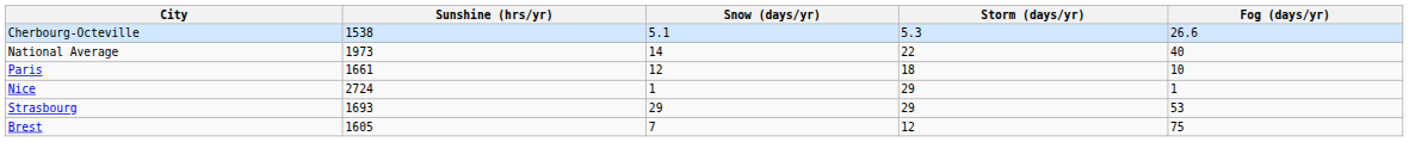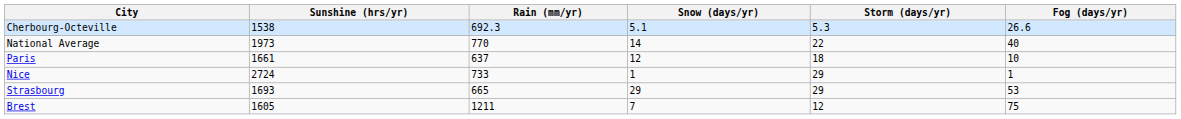 <table class="wikitable sortable" style="width: 100%" border="1">
 <tr>
 <th>City</th>
 <th>Sunshine (hrs/yr)</th>
+<th>Rain (mm/yr)</th>
 <th>Snow (days/yr)</th>
 <th>Storm (days/yr)</th>
 <th>Fog (days/yr)</th>
 </tr>
 <tr style="background: #D1E8FF">
 <td>Cherbourg-Octeville</td>
 <td>1538</td>
+<td>692.3</td>
 <td>5.1</td>
 <td>5.3</td>
 <td>26.6</td>
 </tr>
 <tr>
 <td>National Average</td>
 <td>1973</td>
+<td>770</td>
 <td>14</td>
 <td>22</td>
 <td>40</td>
 </tr>
 <tr>
 <td><a href='#'>Paris</a></td>
 <td>1661</td>
+<td>637</td>
 <td>12</td>
 <td>18</td>
 <td>10</td>
 </tr>
 <tr>
 <td><a href='#'>Nice</a></td>
 <td>2724</td>
+<td>733</td>
 <td>1</td>
 <td>29</td>
 <td>1</td>
 </tr>
 <tr>
 <td><a href='#'>Strasbourg</a></td>
 <td>1693</td>
+<td>665</td>
 <td>29</td>
 <td>29</td>
 <td>53</td>
 </tr>
 <tr>
 <td><a href='#'>Brest</a></td>
 <td>1605</td>
+<td>1211</td>
 <td>7</td>
 <td>12</td>
 <td>75</td>
 </tr>
 </table>
